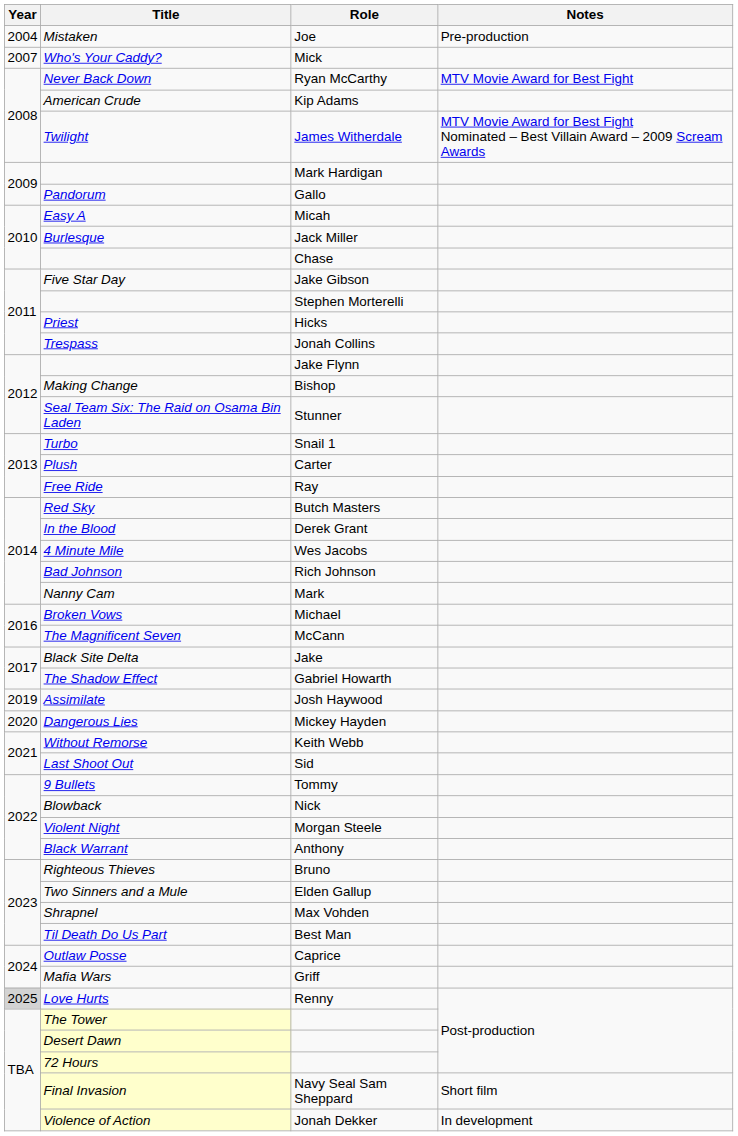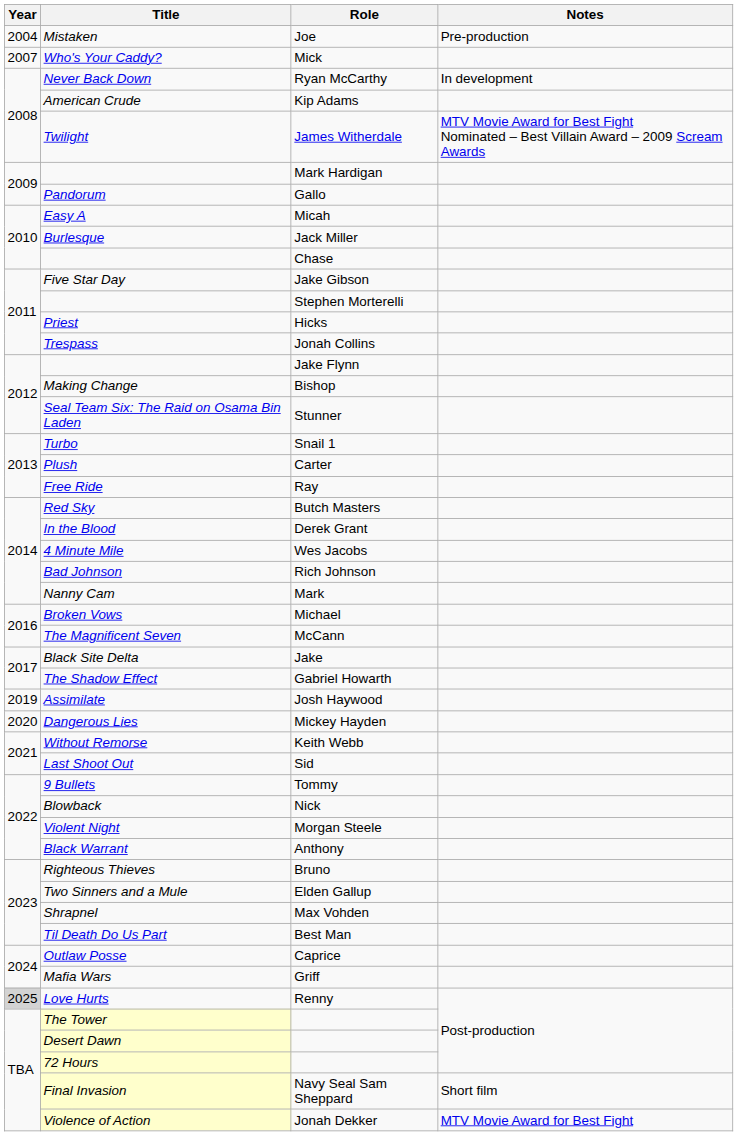 <table class="wikitable sortable">
 <tr>
 <th>Year</th>
 <th>Title</th>
 <th>Role</th>
 <th class="unsortable">Notes</th>
 </tr>
 <tr>
 <td>2004</td>
 <td><em> Mistaken</em></td>
 <td>Joe</td>
 <td>Pre-production</td>
 </tr>
 <tr>
 <td>2007</td>
 <td><em><a href='#'>Who's Your Caddy?</a></em></td>
 <td>Mick</td>
 <td></td>
 </tr>
 <tr>
 <td rowspan=3>2008</td>
 <td><em><a href='#'>Never Back Down</a></em></td>
 <td>Ryan McCarthy</td>
-<td><a href='#'>MTV Movie Award for Best Fight</a> </td>
+<td>In development</td>
 </tr>
 <tr>
 <td><em>American Crude</em></td>
 <td>Kip Adams</td>
 <td></td>
 </tr>
 <tr>
 <td><em><a href='#'>Twilight</a></em></td>
 <td><a href='#'>James Witherdale</a></td>
 <td><a href='#'>MTV Movie Award for Best Fight</a> <br>Nominated – Best Villain Award – 2009 <a href='#'>Scream Awards</a></td>
 </tr>
 <tr>
 <td rowspan=2>2009</td>
 <td><em></em></td>
 <td>Mark Hardigan</td>
 <td></td>
 </tr>
 <tr>
 <td><em><a href='#'>Pandorum</a></em></td>
 <td>Gallo</td>
 <td></td>
 </tr>
 <tr>
 <td rowspan=3>2010</td>
 <td><em><a href='#'>Easy A</a></em></td>
 <td>Micah</td>
 <td></td>
 </tr>
 <tr>
 <td><em><a href='#'>Burlesque</a></em></td>
 <td>Jack Miller</td>
 <td></td>
 </tr>
 <tr>
 <td><em></em></td>
 <td>Chase</td>
 <td></td>
 </tr>
 <tr>
 <td rowspan=4>2011</td>
 <td><em>Five Star Day</em></td>
 <td>Jake Gibson</td>
 <td></td>
 </tr>
 <tr>
 <td><em></em></td>
 <td>Stephen Morterelli</td>
 <td></td>
 </tr>
 <tr>
 <td><em><a href='#'>Priest</a></em></td>
 <td>Hicks</td>
 <td></td>
 </tr>
 <tr>
 <td><em><a href='#'>Trespass</a></em></td>
 <td>Jonah Collins</td>
 <td></td>
 </tr>
 <tr>
 <td rowspan=3>2012</td>
 <td><em></em></td>
 <td>Jake Flynn</td>
 <td></td>
 </tr>
 <tr>
 <td><em>Making Change</em></td>
 <td>Bishop</td>
 <td></td>
 </tr>
 <tr>
 <td><em><a href='#'>Seal Team Six: The Raid on Osama Bin Laden</a></em></td>
 <td>Stunner</td>
 <td></td>
 </tr>
 <tr>
 <td rowspan=3>2013</td>
 <td><em><a href='#'>Turbo</a></em></td>
 <td>Snail 1</td>
 <td></td>
 </tr>
 <tr>
 <td><em><a href='#'>Plush</a></em></td>
 <td>Carter</td>
 <td></td>
 </tr>
 <tr>
 <td><em><a href='#'>Free Ride</a></em></td>
 <td>Ray</td>
 <td></td>
 </tr>
 <tr>
 <td rowspan=5>2014</td>
 <td><em><a href='#'>Red Sky</a></em></td>
 <td>Butch Masters</td>
 <td></td>
 </tr>
 <tr>
 <td><em><a href='#'>In the Blood</a></em></td>
 <td>Derek Grant</td>
 <td></td>
 </tr>
 <tr>
 <td><em><a href='#'>4 Minute Mile</a></em></td>
 <td>Wes Jacobs</td>
 <td></td>
 </tr>
 <tr>
 <td><em><a href='#'>Bad Johnson</a></em></td>
 <td>Rich Johnson</td>
 <td></td>
 </tr>
 <tr>
 <td><em>Nanny Cam</em></td>
 <td>Mark</td>
 <td></td>
 </tr>
 <tr>
 <td rowspan=2>2016</td>
 <td><em><a href='#'>Broken Vows</a></em></td>
 <td>Michael</td>
 <td></td>
 </tr>
 <tr>
 <td><em><a href='#'>The Magnificent Seven</a></em></td>
 <td>McCann</td>
 <td></td>
 </tr>
 <tr>
 <td rowspan=2>2017</td>
 <td><em>Black Site Delta</em></td>
 <td>Jake</td>
 <td></td>
 </tr>
 <tr>
 <td><em><a href='#'>The Shadow Effect</a></em></td>
 <td>Gabriel Howarth</td>
 <td></td>
 </tr>
 <tr>
 <td>2019</td>
 <td><em><a href='#'>Assimilate</a></em></td>
 <td>Josh Haywood</td>
 <td></td>
 </tr>
 <tr>
 <td>2020</td>
 <td><em><a href='#'>Dangerous Lies</a></em></td>
 <td>Mickey Hayden</td>
 <td></td>
 </tr>
 <tr>
 <td rowspan=2>2021</td>
 <td><em><a href='#'>Without Remorse</a></em></td>
 <td>Keith Webb</td>
 <td></td>
 </tr>
 <tr>
 <td><em><a href='#'>Last Shoot Out</a></em></td>
 <td>Sid</td>
 <td></td>
 </tr>
 <tr>
 <td rowspan=4>2022</td>
 <td><em><a href='#'>9 Bullets</a></em></td>
 <td>Tommy</td>
 <td></td>
 </tr>
 <tr>
 <td><em>Blowback</em></td>
 <td>Nick</td>
 <td></td>
 </tr>
 <tr>
 <td><em><a href='#'>Violent Night</a></em></td>
 <td>Morgan Steele</td>
 <td></td>
 </tr>
 <tr>
 <td><em><a href='#'>Black Warrant</a></em></td>
 <td>Anthony</td>
 <td></td>
 </tr>
 <tr>
 <td rowspan="4">2023</td>
 <td><em>Righteous Thieves</em></td>
 <td>Bruno</td>
 <td></td>
 </tr>
 <tr>
 <td><em>Two Sinners and a Mule</em></td>
 <td>Elden Gallup</td>
 <td></td>
 </tr>
 <tr>
 <td><em>Shrapnel</em></td>
 <td>Max Vohden</td>
 <td></td>
 </tr>
 <tr>
 <td><em><a href='#'>Til Death Do Us Part</a></em></td>
 <td>Best Man</td>
 <td></td>
 </tr>
 <tr>
 <td rowspan="2">2024</td>
 <td><em><a href='#'>Outlaw Posse</a></em></td>
 <td>Caprice</td>
 <td></td>
 </tr>
 <tr>
 <td><em>Mafia Wars</em></td>
 <td>Griff</td>
 <td></td>
 </tr>
 <tr>
 <td style="background: lightgrey;">2025</td>
 <td><em><a href='#'>Love Hurts</a></em></td>
 <td>Renny</td>
 <td rowspan="4">Post-production</td>
 </tr>
 <tr>
 <td rowspan="5">TBA</td>
 <td style=background:#FFFFCC;><em>The Tower</em> </td>
 <td></td>
 </tr>
 <tr>
 <td style="background:#FFFFCC;"><em>Desert Dawn</em> </td>
 <td></td>
 </tr>
 <tr>
 <td style="background:#FFFFCC;"><em>72 Hours</em> </td>
 <td></td>
 </tr>
 <tr>
 <td style="background:#FFFFCC;"><em>Final Invasion</em> </td>
 <td>Navy Seal Sam Sheppard</td>
 <td>Short film</td>
 </tr>
 <tr>
 <td style="background:#FFFFCC;"><em>Violence of Action</em> </td>
 <td>Jonah Dekker</td>
-<td>In development</td>
+<td><a href='#'>MTV Movie Award for Best Fight</a> </td>
 </tr>
 </table>
